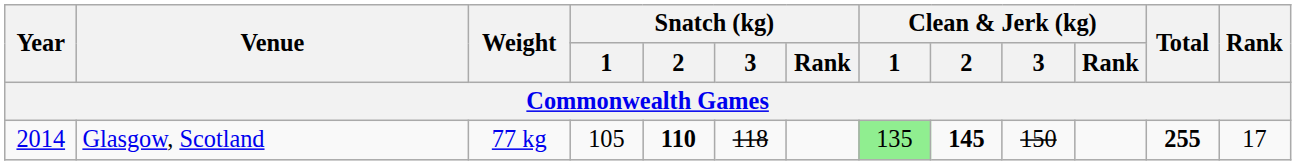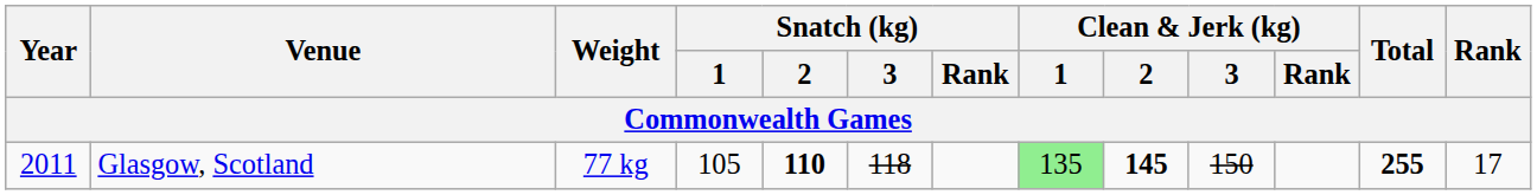 <table class = "wikitable" style="text-align:center;">
 <tr>
 <th rowspan=2 width=40>Year</th>
 <th rowspan=2 width=250>Venue</th>
 <th rowspan=2 width=60>Weight</th>
 <th colspan=4>Snatch (kg)</th>
 <th colspan=4>Clean & Jerk (kg)</th>
 <th rowspan=2 width=40>Total</th>
 <th rowspan=2 width=40>Rank</th>
 </tr>
 <tr>
 <th width=40>1</th>
 <th width=40>2</th>
 <th width=40>3</th>
 <th width=40>Rank</th>
 <th width=40>1</th>
 <th width=40>2</th>
 <th width=40>3</th>
 <th width=40>Rank</th>
 </tr>
 <tr>
 <th colspan=13><a href='#'>Commonwealth Games</a></th>
 </tr>
 <tr>
-<td><a href='#'>2014</a></td>
+<td><a href='#'>2011</a></td>
 <td align=left> <a href='#'>Glasgow</a>, <a href='#'>Scotland</a></td>
 <td><a href='#'>77 kg</a></td>
 <td>105</td>
 <td><strong>110</strong></td>
 <td><s>118</s></td>
 <td></td>
 <td style="background: lightgreen;">135</td>
 <td><strong>145</strong></td>
 <td><s>150</s></td>
 <td></td>
 <td><strong>255</strong></td>
 <td>17</td>
 </tr>
 </table>
